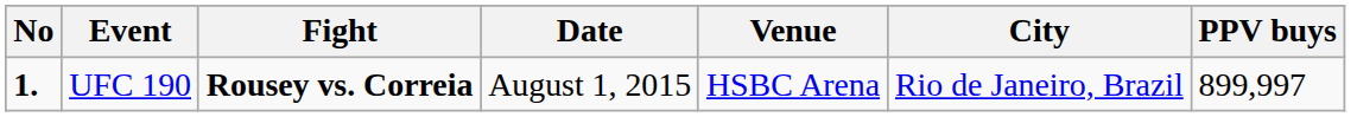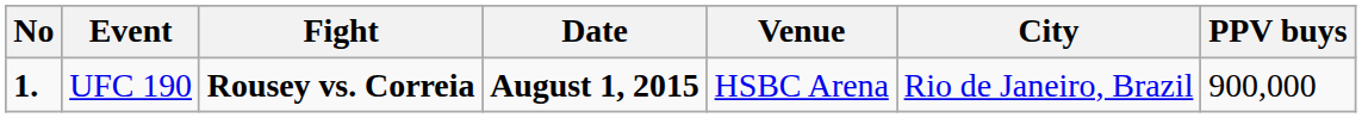 <table class="wikitable">
 <tr>
 <th>No</th>
 <th>Event</th>
 <th>Fight</th>
 <th>Date</th>
 <th>Venue</th>
 <th>City</th>
 <th>PPV buys</th>
 </tr>
 <tr>
 <td><strong>1.</strong></td>
 <td><a href='#'>UFC 190</a></td>
 <td><strong>Rousey vs. Correia</strong></td>
-<td>August 1, 2015</td>
+<td><strong>August 1, 2015</strong></td>
 <td><a href='#'>HSBC Arena</a></td>
 <td><a href='#'>Rio de Janeiro, Brazil</a></td>
-<td>899,997</td>
+<td>900,000</td>
 </tr>
 </table>
